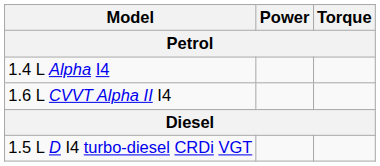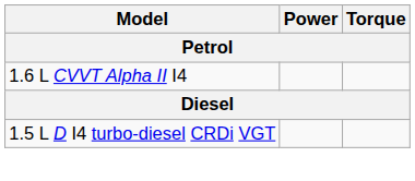 <table class="wikitable">
 <tr>
 <th>Model</th>
 <th>Power</th>
 <th>Torque</th>
 </tr>
 <tr>
 <th colspan="3">Petrol</th>
-</tr>
-<tr>
-<td>1.4 L <em><a href='#'>Alpha</a></em> <a href='#'>I4</a></td>
-<td></td>
-<td></td>
 </tr>
 <tr>
 <td>1.6 L <em><a href='#'>CVVT Alpha II</a></em> I4</td>
 <td></td>
 <td></td>
 </tr>
 <tr>
 <th colspan="3">Diesel</th>
 </tr>
 <tr>
 <td>1.5 L <em><a href='#'>D</a></em> I4 <a href='#'>turbo-diesel</a> <a href='#'>CRDi</a> <a href='#'>VGT</a></td>
 <td></td>
 <td></td>
 </tr>
 </table>
